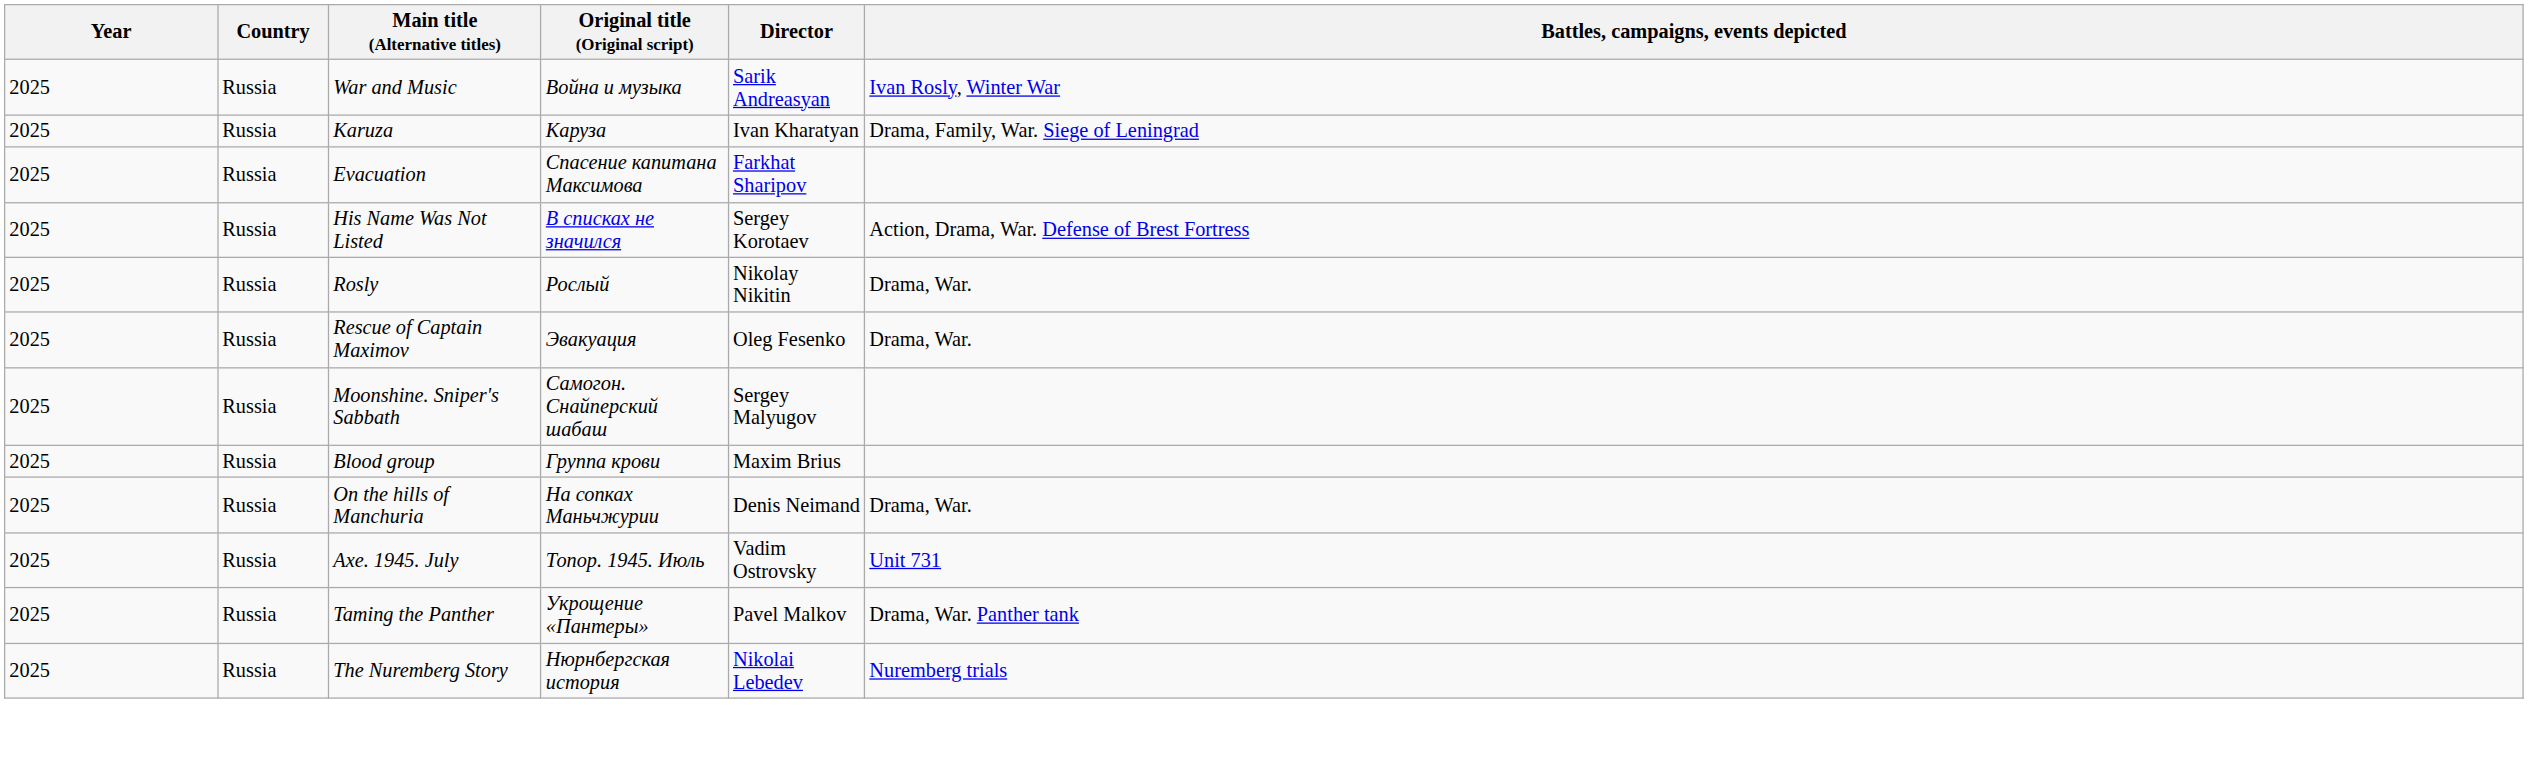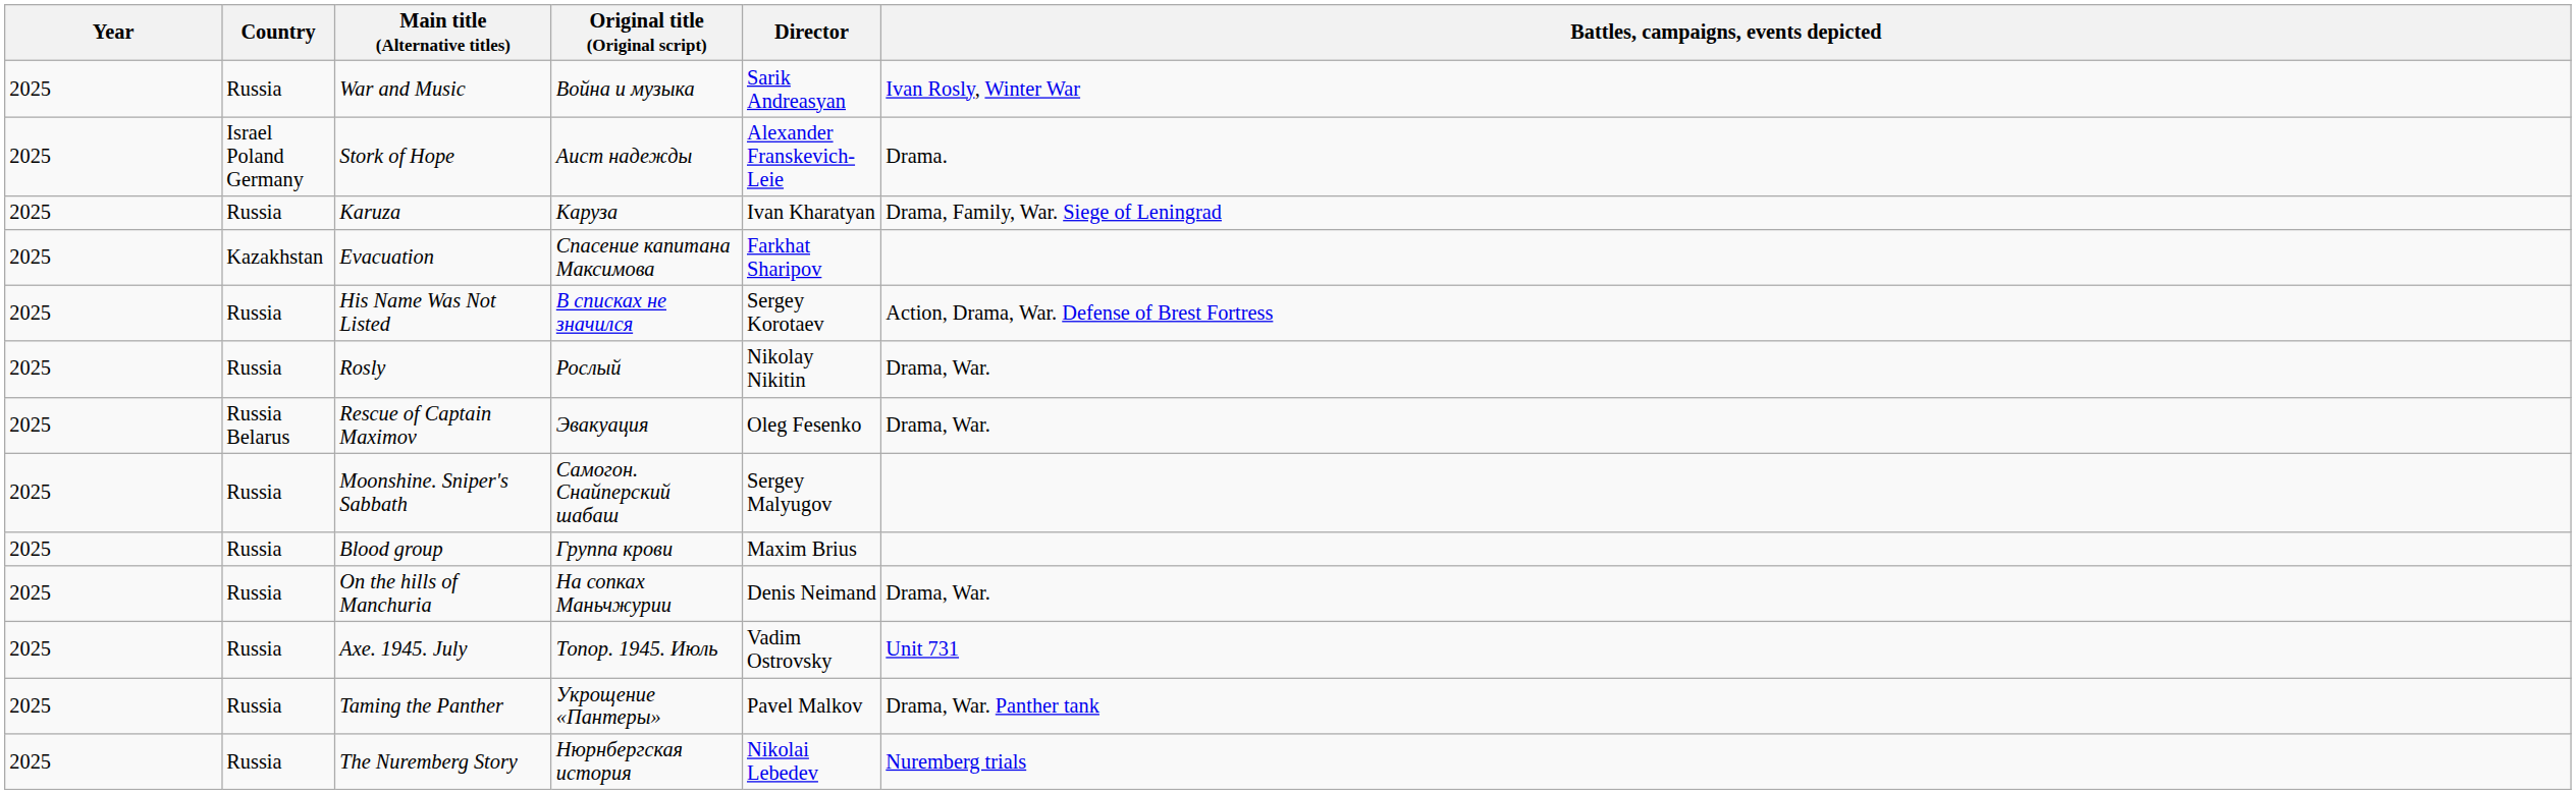 <table class="wikitable sortable" style="width:100%;">
 <tr>
 <th class="unsortable">Year</th>
 <th width="80">Country</th>
 <th width="160">Main title<br><small>(Alternative titles)</small></th>
 <th width="140">Original title<br><small>(Original script)</small></th>
 <th width="100">Director</th>
 <th class="unsortable">Battles, campaigns, events depicted</th>
 </tr>
 <tr>
 <td>2025</td>
 <td>Russia</td>
 <td><em>War and Music</em></td>
 <td><em>Война и музыка</em></td>
 <td><a href='#'>Sarik Andreasyan</a></td>
 <td><a href='#'>Ivan Rosly</a>, <a href='#'>Winter War</a></td>
 </tr>
 <tr>
 <td>2025</td>
+<td>Israel<br>Poland<br>Germany</td>
+<td><em>Stork of Hope</em></td>
+<td><em>Аист надежды</em></td>
+<td><a href='#'>Alexander Franskevich-Leie</a></td>
+<td>Drama.</td>
+</tr>
+<tr>
+<td>2025</td>
 <td>Russia</td>
 <td><em>Karuza</em></td>
 <td><em>Каруза</em></td>
 <td>Ivan Kharatyan</td>
 <td>Drama, Family, War. <a href='#'>Siege of Leningrad</a></td>
 </tr>
 <tr>
 <td>2025</td>
-<td>Russia</td>
+<td>Kazakhstan</td>
 <td><em>Evacuation</em></td>
 <td><em>Спасение капитана Максимова</em></td>
 <td><a href='#'>Farkhat Sharipov</a></td>
 <td></td>
 </tr>
 <tr>
 <td>2025</td>
 <td>Russia</td>
 <td><em>His Name Was Not Listed</em></td>
 <td><em><a href='#'>В списках не значился</a></em></td>
 <td>Sergey Korotaev</td>
 <td>Action, Drama, War. <a href='#'>Defense of Brest Fortress</a></td>
 </tr>
 <tr>
 <td>2025</td>
 <td>Russia</td>
 <td><em>Rosly</em></td>
 <td><em>Рослый</em></td>
 <td>Nikolay Nikitin</td>
 <td>Drama, War.</td>
 </tr>
 <tr>
 <td>2025</td>
-<td>Russia</td>
+<td>Russia<br>Belarus</td>
 <td><em>Rescue of Captain Maximov</em></td>
 <td><em>Эвакуация</em></td>
 <td>Oleg Fesenko</td>
 <td>Drama, War.</td>
 </tr>
 <tr>
 <td>2025</td>
 <td>Russia</td>
 <td><em>Moonshine. Sniper's Sabbath</em></td>
 <td><em>Самогон. Снайперский шабаш</em></td>
 <td>Sergey Malyugov</td>
 <td></td>
 </tr>
 <tr>
 <td>2025</td>
 <td>Russia</td>
 <td><em>Blood group</em></td>
 <td><em>Группа крови</em></td>
 <td>Maxim Brius</td>
 <td></td>
 </tr>
 <tr>
 <td>2025</td>
 <td>Russia</td>
 <td><em>On the hills of Manchuria</em></td>
 <td><em>На сопках Маньчжурии</em></td>
 <td>Denis Neimand</td>
 <td>Drama, War.</td>
 </tr>
 <tr>
 <td>2025</td>
 <td>Russia</td>
 <td><em>Axe. 1945. July</em></td>
 <td><em>Топор. 1945. Июль</em></td>
 <td>Vadim Ostrovsky</td>
 <td><a href='#'>Unit 731</a></td>
 </tr>
 <tr>
 <td>2025</td>
 <td>Russia</td>
 <td><em>Taming the Panther</em></td>
 <td><em>Укрощение «Пантеры»</em></td>
 <td>Pavel Malkov</td>
 <td>Drama, War. <a href='#'>Panther tank</a></td>
 </tr>
 <tr>
 <td>2025</td>
 <td>Russia</td>
 <td><em>The Nuremberg Story</em></td>
 <td><em>Нюрнбергская история</em></td>
 <td><a href='#'>Nikolai Lebedev</a></td>
 <td><a href='#'>Nuremberg trials</a></td>
 </tr>
 </table>
